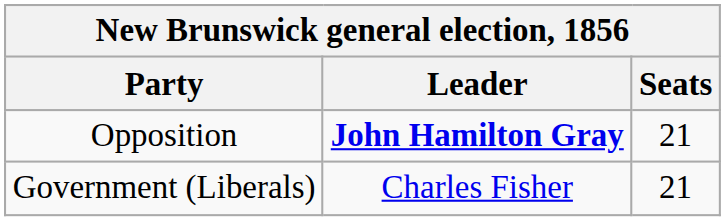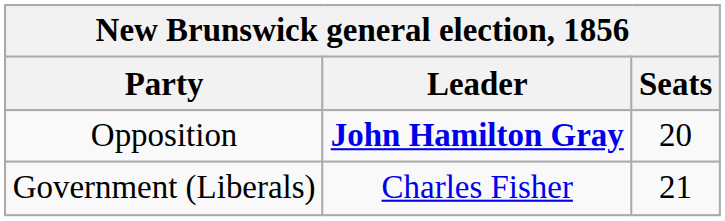 <table class="wikitable" style="text-align:center">
 <tr>
 <th colspan="4">New Brunswick general election, 1856</th>
 </tr>
 <tr>
 <th>Party</th>
 <th>Leader</th>
 <th>Seats</th>
 </tr>
 <tr>
 <td>Opposition</td>
 <td><strong><a href='#'>John Hamilton Gray</a></strong></td>
-<td>21</td>
+<td>20</td>
 </tr>
 <tr>
 <td>Government (Liberals)</td>
 <td><a href='#'>Charles Fisher</a></td>
 <td>21</td>
 </tr>
 </table>
